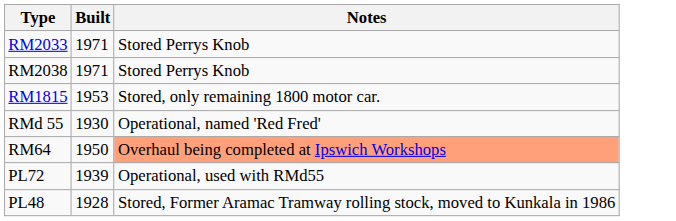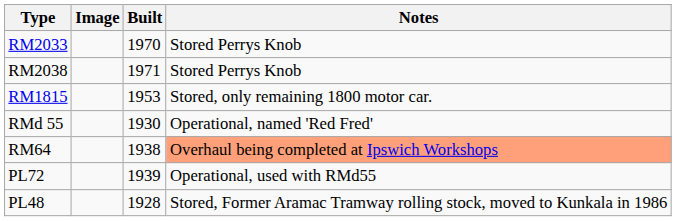 <table class="wikitable">
 <tr>
 <th>Type</th>
+<th>Image</th>
 <th>Built</th>
 <th>Notes</th>
 </tr>
 <tr>
 <td><a href='#'>RM2033</a></td>
-<td>1971</td>
+<td></td>
+<td>1970</td>
 <td>Stored Perrys Knob</td>
 </tr>
 <tr>
 <td>RM2038</td>
+<td></td>
 <td>1971</td>
 <td>Stored Perrys Knob</td>
 </tr>
 <tr>
 <td><a href='#'>RM1815</a></td>
+<td></td>
 <td>1953</td>
 <td>Stored, only remaining 1800 motor car.</td>
 </tr>
 <tr>
 <td>RMd 55</td>
+<td></td>
 <td>1930</td>
 <td>Operational, named 'Red Fred'</td>
 </tr>
 <tr>
 <td>RM64</td>
-<td>1950</td>
+<td></td>
+<td>1938</td>
 <td style="background: lightsalmon;">Overhaul being completed at <a href='#'>Ipswich Workshops</a></td>
 </tr>
 <tr>
 <td>PL72</td>
+<td></td>
 <td>1939</td>
 <td>Operational, used with RMd55</td>
 </tr>
 <tr>
 <td>PL48</td>
+<td></td>
 <td>1928</td>
 <td>Stored, Former Aramac Tramway rolling stock, moved to Kunkala in 1986</td>
 </tr>
 </table>
